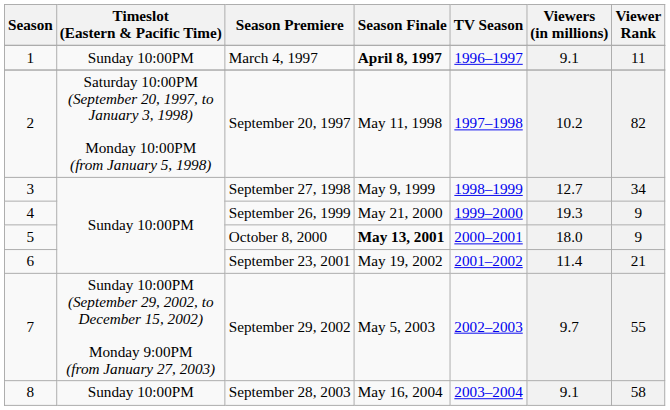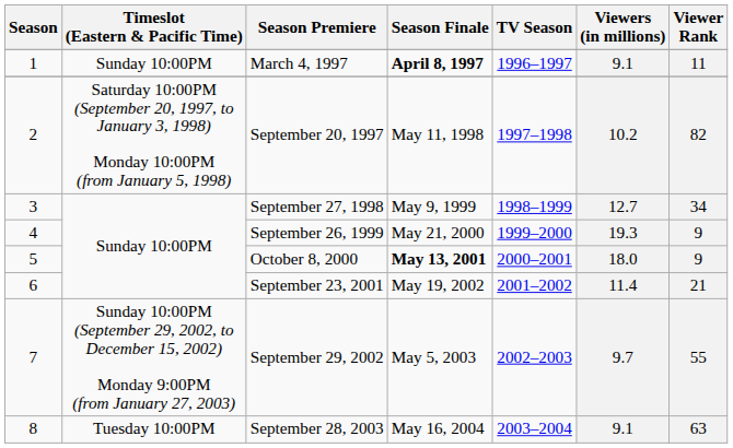 <table class="wikitable">
 <tr>
 <th>Season</th>
 <th>Timeslot<br>(Eastern & Pacific Time)</th>
 <th>Season Premiere</th>
 <th>Season Finale</th>
 <th>TV Season</th>
 <th>Viewers<br>(in millions)</th>
 <th>Viewer<br>Rank</th>
 </tr>
 <tr>
 </tr>
 <tr style="background-color:#F9F9F9">
 <th style="background:#F9F9F9;text-align:center;font-weight:normal">1</th>
 <th style="background:#F9F9F9;font-weight:normal;text-align:center">Sunday 10:00PM</th>
 <td>March 4, 1997</td>
 <td><strong>April 8, 1997</strong></td>
 <th style="background:#F9F9F9;font-weight:normal;text-align:center"><a href='#'>1996–1997</a></th>
 <th style="font-weight:normal;text-align:center">9.1</th>
 <th style="font-weight:normal;text-align:center">11</th>
 </tr>
 <tr>
 </tr>
 <tr style="background-color:#F9F9F9">
 <th style="background:#F9F9F9;text-align:center;font-weight:normal">2</th>
 <th style="background:#F9F9F9;font-weight:normal;text-align:center;line-height:110%">Saturday 10:00PM<br><em>(September 20, 1997, to<br>January 3, 1998)</em><br><br>Monday 10:00PM<em><br>(from January 5, 1998)</em></th>
 <td>September 20, 1997</td>
 <td>May 11, 1998</td>
 <th style="background:#F9F9F9;font-weight:normal;text-align:center"><a href='#'>1997–1998</a></th>
 <th style="font-weight:normal;text-align:center">10.2</th>
 <th style="font-weight:normal;text-align:center">82</th>
 </tr>
 <tr style="background-color:#F9F9F9">
 <th style="background:#F9F9F9;text-align:center;font-weight:normal">3</th>
 <th rowspan="4" style="background:#F9F9F9;text-align:center;font-weight:normal">Sunday 10:00PM</th>
 <td>September 27, 1998</td>
 <td>May 9, 1999</td>
 <th style="background:#F9F9F9;font-weight:normal;text-align:center"><a href='#'>1998–1999</a></th>
 <th style="font-weight:normal;text-align:center">12.7</th>
 <th style="font-weight:normal;text-align:center">34</th>
 </tr>
 <tr style="background-color:#F9F9F9">
 <th style="background:#F9F9F9;text-align:center;font-weight:normal">4</th>
 <td>September 26, 1999</td>
 <td>May 21, 2000</td>
 <th style="background:#F9F9F9;font-weight:normal;text-align:center"><a href='#'>1999–2000</a></th>
 <th style="font-weight:normal;text-align:center">19.3</th>
 <th style="font-weight:normal;text-align:center">9</th>
 </tr>
 <tr style="background-color:#F9F9F9">
 <th style="background:#F9F9F9;text-align:center;font-weight:normal">5</th>
 <td>October 8, 2000</td>
 <td><strong>May 13, 2001</strong></td>
 <th style="background:#F9F9F9;font-weight:normal;text-align:center"><a href='#'>2000–2001</a></th>
 <th style="font-weight:normal;text-align:center">18.0</th>
 <th style="font-weight:normal;text-align:center">9</th>
 </tr>
 <tr style="background-color:#F9F9F9">
 <th style="background:#F9F9F9;text-align:center;font-weight:normal">6</th>
 <td>September 23, 2001</td>
 <td>May 19, 2002</td>
 <th style="background:#F9F9F9;font-weight:normal;text-align:center"><a href='#'>2001–2002</a></th>
 <th style="font-weight:normal;text-align:center">11.4</th>
 <th style="font-weight:normal;text-align:center">21</th>
 </tr>
 <tr style="background-color:#F9F9F9">
 <th style="background:#F9F9F9;text-align:center;font-weight:normal">7</th>
 <th style="background:#F9F9F9;font-weight:normal;text-align:center;line-height:110%">Sunday 10:00PM<br><em>(September 29, 2002, to<br>December 15, 2002)</em><br><br>Monday 9:00PM<em><br>(from January 27, 2003)</em></th>
 <td>September 29, 2002</td>
 <td>May 5, 2003</td>
 <th style="background:#F9F9F9;font-weight:normal;text-align:center"><a href='#'>2002–2003</a></th>
 <th style="font-weight:normal;text-align:center">9.7</th>
 <th style="font-weight:normal;text-align:center">55</th>
 </tr>
 <tr style="background-color:#F9F9F9">
 <th style="background:#F9F9F9;text-align:center;font-weight:normal">8</th>
-<th style="background:#F9F9F9;font-weight:normal;text-align:center">Sunday 10:00PM</th>
+<th style="background:#F9F9F9;text-align:center;font-weight:normal">Tuesday 10:00PM</th>
 <td>September 28, 2003</td>
 <td>May 16, 2004</td>
 <th style="background:#F9F9F9;font-weight:normal;text-align:center"><a href='#'>2003–2004</a></th>
 <th style="font-weight:normal;text-align:center">9.1</th>
-<th style="font-weight:normal;text-align:center">58</th>
+<th style="font-weight:normal;text-align:center">63</th>
 </tr>
 </table>
